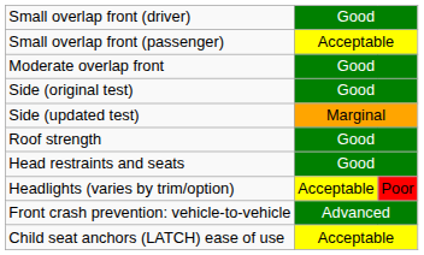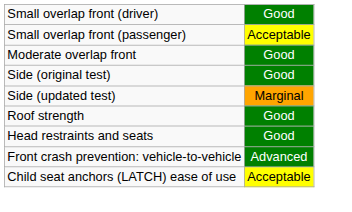 <table class="wikitable">
 <tr>
 <td>Small overlap front (driver)</td>
 <td colspan="2" style="text-align:center;color:white;background:green">Good</td>
 </tr>
 <tr>
 <td>Small overlap front (passenger)</td>
 <td colspan="2" style="text-align:center;color:black;background:yellow">Acceptable</td>
 </tr>
 <tr>
 <td>Moderate overlap front</td>
 <td colspan="2" style="text-align:center;color:white;background:green">Good</td>
 </tr>
 <tr>
 <td>Side (original test)</td>
 <td colspan="2" style="text-align:center;color:white;background:green">Good</td>
 </tr>
 <tr>
 <td>Side (updated test)</td>
 <td colspan="2" style="text-align:center;color:black;background:orange">Marginal</td>
 </tr>
 <tr>
 <td>Roof strength</td>
 <td colspan="2" style="text-align:center;color:white;background:green">Good</td>
 </tr>
 <tr>
 <td>Head restraints and seats</td>
 <td colspan="2" style="text-align:center;color:white;background:green">Good</td>
 </tr>
 <tr>
-<td>Headlights (varies by trim/option)</td>
-<td colspan="1" style="text-align:center;color:black;background:yellow">Acceptable</td>
-<td style="text-align:center;color:black;background:red">Poor</td>
-</tr>
-<tr>
 <td>Front crash prevention: vehicle-to-vehicle</td>
 <td colspan="2" style="text-align:center;color:white;background:green">Advanced</td>
 </tr>
 <tr>
 <td>Child seat anchors (LATCH) ease of use</td>
 <td colspan="2" style="text-align:center;color:black;background:yellow">Acceptable</td>
 </tr>
 </table>
